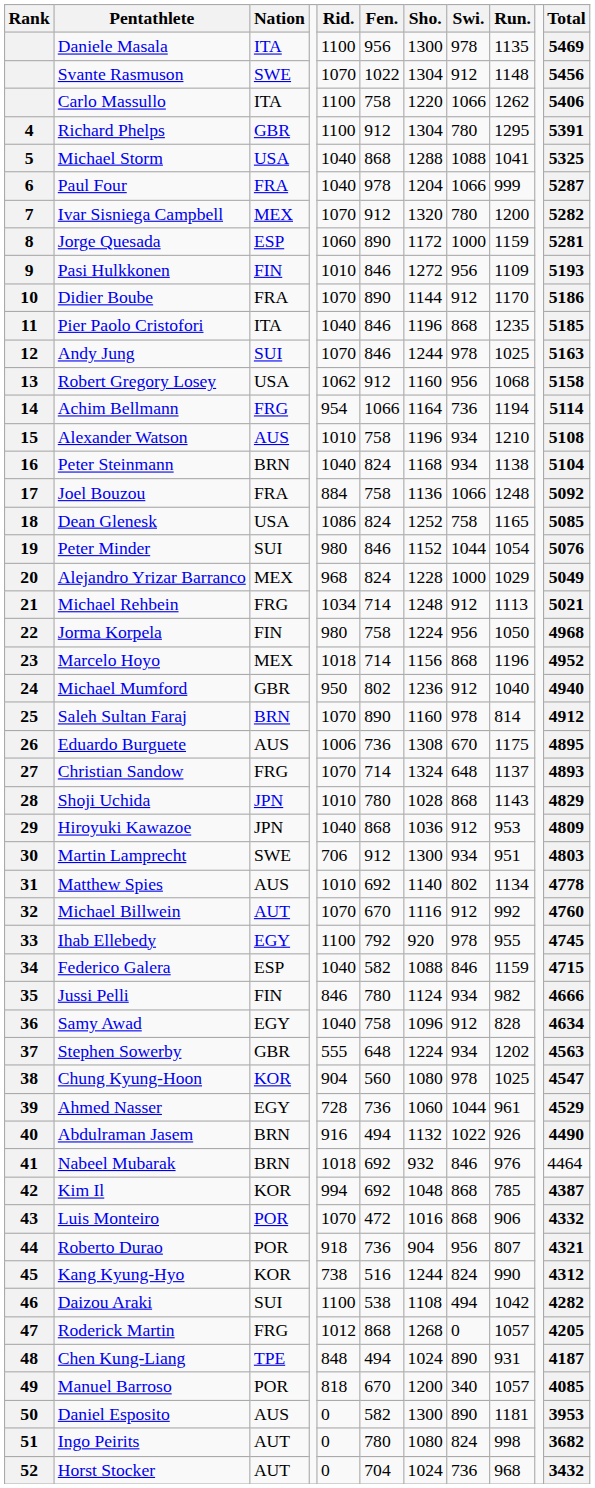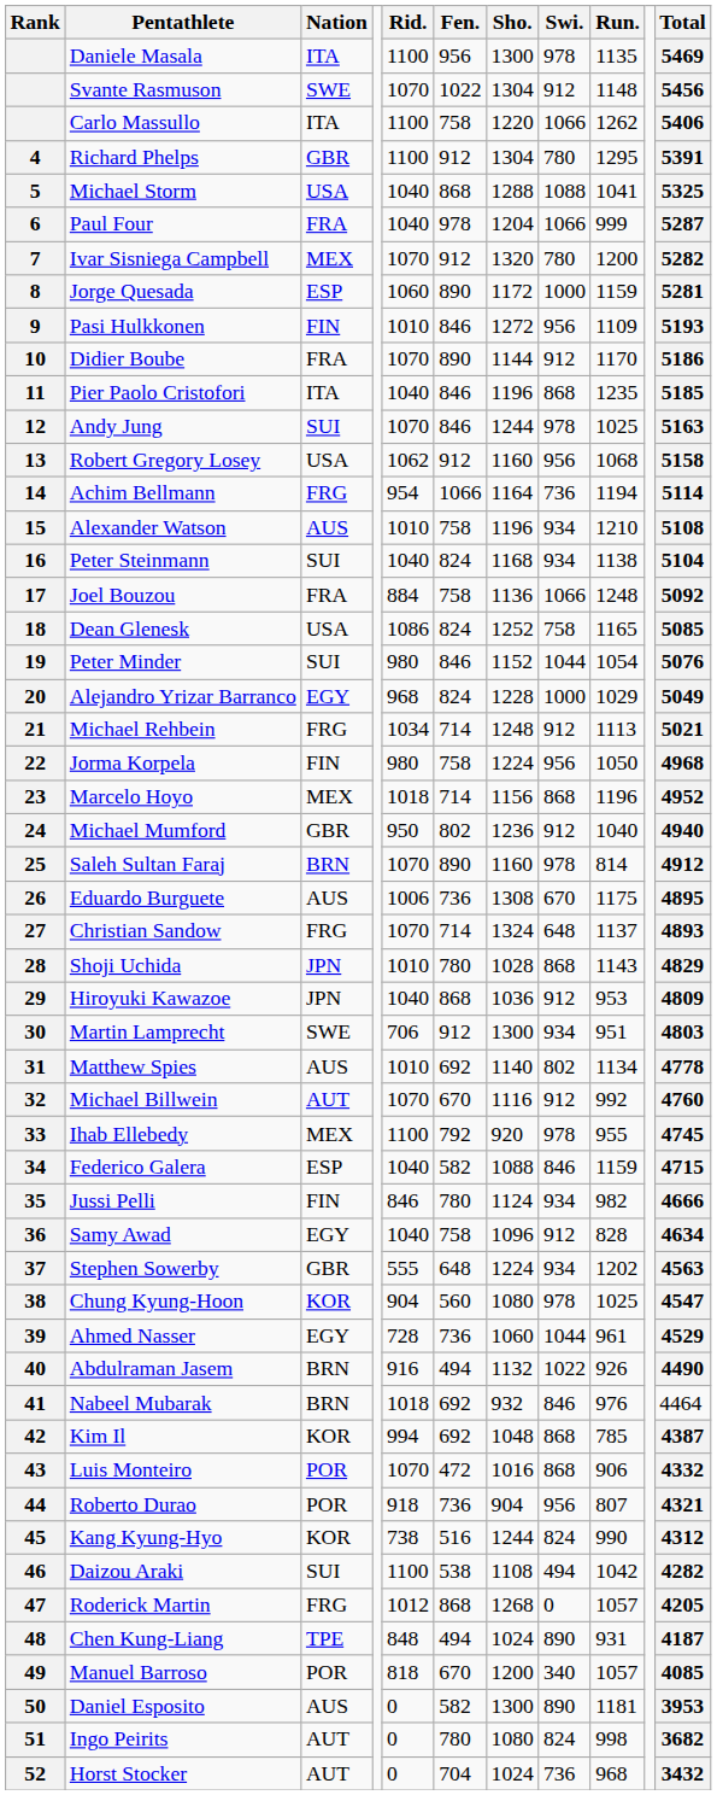 <table class="wikitable sortable">
 <tr>
 <th>Rank</th>
 <th>Pentathlete</th>
 <th>Nation</th>
 <td rowspan="53"></td>
 <th>Rid.</th>
 <th>Fen.</th>
 <th>Sho.</th>
 <th>Swi.</th>
 <th>Run.</th>
 <td rowspan="53"></td>
 <th>Total</th>
 </tr>
 <tr>
 <th></th>
 <td><a href='#'>Daniele Masala</a></td>
 <td> <a href='#'>ITA</a></td>
 <td>1100</td>
 <td>956</td>
 <td>1300</td>
 <td>978</td>
 <td>1135</td>
 <th>5469</th>
 </tr>
 <tr>
 <th></th>
 <td><a href='#'>Svante Rasmuson</a></td>
 <td> <a href='#'>SWE</a></td>
 <td>1070</td>
 <td>1022</td>
 <td>1304</td>
 <td>912</td>
 <td>1148</td>
 <th>5456</th>
 </tr>
 <tr>
 <th></th>
 <td><a href='#'>Carlo Massullo</a></td>
 <td> ITA</td>
 <td>1100</td>
 <td>758</td>
 <td>1220</td>
 <td>1066</td>
 <td>1262</td>
 <th>5406</th>
 </tr>
 <tr>
 <th>4</th>
 <td><a href='#'>Richard Phelps</a></td>
 <td> <a href='#'>GBR</a></td>
 <td>1100</td>
 <td>912</td>
 <td>1304</td>
 <td>780</td>
 <td>1295</td>
 <th>5391</th>
 </tr>
 <tr>
 <th>5</th>
 <td><a href='#'>Michael Storm</a></td>
 <td> <a href='#'>USA</a></td>
 <td>1040</td>
 <td>868</td>
 <td>1288</td>
 <td>1088</td>
 <td>1041</td>
 <th>5325</th>
 </tr>
 <tr>
 <th>6</th>
 <td><a href='#'>Paul Four</a></td>
 <td> <a href='#'>FRA</a></td>
 <td>1040</td>
 <td>978</td>
 <td>1204</td>
 <td>1066</td>
 <td>999</td>
 <th>5287</th>
 </tr>
 <tr>
 <th>7</th>
 <td><a href='#'>Ivar Sisniega Campbell</a></td>
 <td> <a href='#'>MEX</a></td>
 <td>1070</td>
 <td>912</td>
 <td>1320</td>
 <td>780</td>
 <td>1200</td>
 <th>5282</th>
 </tr>
 <tr>
 <th>8</th>
 <td><a href='#'>Jorge Quesada</a></td>
 <td> <a href='#'>ESP</a></td>
 <td>1060</td>
 <td>890</td>
 <td>1172</td>
 <td>1000</td>
 <td>1159</td>
 <th>5281</th>
 </tr>
 <tr>
 <th>9</th>
 <td><a href='#'>Pasi Hulkkonen</a></td>
 <td> <a href='#'>FIN</a></td>
 <td>1010</td>
 <td>846</td>
 <td>1272</td>
 <td>956</td>
 <td>1109</td>
 <th>5193</th>
 </tr>
 <tr>
 <th>10</th>
 <td><a href='#'>Didier Boube</a></td>
 <td> FRA</td>
 <td>1070</td>
 <td>890</td>
 <td>1144</td>
 <td>912</td>
 <td>1170</td>
 <th>5186</th>
 </tr>
 <tr>
 <th>11</th>
 <td><a href='#'>Pier Paolo Cristofori</a></td>
 <td> ITA</td>
 <td>1040</td>
 <td>846</td>
 <td>1196</td>
 <td>868</td>
 <td>1235</td>
 <th>5185</th>
 </tr>
 <tr>
 <th>12</th>
 <td><a href='#'>Andy Jung</a></td>
 <td> <a href='#'>SUI</a></td>
 <td>1070</td>
 <td>846</td>
 <td>1244</td>
 <td>978</td>
 <td>1025</td>
 <th>5163</th>
 </tr>
 <tr>
 <th>13</th>
 <td><a href='#'>Robert Gregory Losey</a></td>
 <td> USA</td>
 <td>1062</td>
 <td>912</td>
 <td>1160</td>
 <td>956</td>
 <td>1068</td>
 <th>5158</th>
 </tr>
 <tr>
 <th>14</th>
 <td><a href='#'>Achim Bellmann</a></td>
 <td> <a href='#'>FRG</a></td>
 <td>954</td>
 <td>1066</td>
 <td>1164</td>
 <td>736</td>
 <td>1194</td>
 <th>5114</th>
 </tr>
 <tr>
 <th>15</th>
 <td><a href='#'>Alexander Watson</a></td>
 <td> <a href='#'>AUS</a></td>
 <td>1010</td>
 <td>758</td>
 <td>1196</td>
 <td>934</td>
 <td>1210</td>
 <th>5108</th>
 </tr>
 <tr>
 <th>16</th>
 <td><a href='#'>Peter Steinmann</a></td>
-<td> BRN</td>
+<td> SUI</td>
 <td>1040</td>
 <td>824</td>
 <td>1168</td>
 <td>934</td>
 <td>1138</td>
 <th>5104</th>
 </tr>
 <tr>
 <th>17</th>
 <td><a href='#'>Joel Bouzou</a></td>
 <td> FRA</td>
 <td>884</td>
 <td>758</td>
 <td>1136</td>
 <td>1066</td>
 <td>1248</td>
 <th>5092</th>
 </tr>
 <tr>
 <th>18</th>
 <td><a href='#'>Dean Glenesk</a></td>
 <td> USA</td>
 <td>1086</td>
 <td>824</td>
 <td>1252</td>
 <td>758</td>
 <td>1165</td>
 <th>5085</th>
 </tr>
 <tr>
 <th>19</th>
 <td><a href='#'>Peter Minder</a></td>
 <td> SUI</td>
 <td>980</td>
 <td>846</td>
 <td>1152</td>
 <td>1044</td>
 <td>1054</td>
 <th>5076</th>
 </tr>
 <tr>
 <th>20</th>
 <td><a href='#'>Alejandro Yrizar Barranco</a></td>
-<td> MEX</td>
+<td> <a href='#'>EGY</a></td>
 <td>968</td>
 <td>824</td>
 <td>1228</td>
 <td>1000</td>
 <td>1029</td>
 <th>5049</th>
 </tr>
 <tr>
 <th>21</th>
 <td><a href='#'>Michael Rehbein</a></td>
 <td> FRG</td>
 <td>1034</td>
 <td>714</td>
 <td>1248</td>
 <td>912</td>
 <td>1113</td>
 <th>5021</th>
 </tr>
 <tr>
 <th>22</th>
 <td><a href='#'>Jorma Korpela</a></td>
 <td> FIN</td>
 <td>980</td>
 <td>758</td>
 <td>1224</td>
 <td>956</td>
 <td>1050</td>
 <th>4968</th>
 </tr>
 <tr>
 <th>23</th>
 <td><a href='#'>Marcelo Hoyo</a></td>
 <td> MEX</td>
 <td>1018</td>
 <td>714</td>
 <td>1156</td>
 <td>868</td>
 <td>1196</td>
 <th>4952</th>
 </tr>
 <tr>
 <th>24</th>
 <td><a href='#'>Michael Mumford</a></td>
 <td> GBR</td>
 <td>950</td>
 <td>802</td>
 <td>1236</td>
 <td>912</td>
 <td>1040</td>
 <th>4940</th>
 </tr>
 <tr>
 <th>25</th>
 <td><a href='#'>Saleh Sultan Faraj</a></td>
 <td> <a href='#'>BRN</a></td>
 <td>1070</td>
 <td>890</td>
 <td>1160</td>
 <td>978</td>
 <td>814</td>
 <th>4912</th>
 </tr>
 <tr>
 <th>26</th>
 <td><a href='#'>Eduardo Burguete</a></td>
 <td> AUS</td>
 <td>1006</td>
 <td>736</td>
 <td>1308</td>
 <td>670</td>
 <td>1175</td>
 <th>4895</th>
 </tr>
 <tr>
 <th>27</th>
 <td><a href='#'>Christian Sandow</a></td>
 <td> FRG</td>
 <td>1070</td>
 <td>714</td>
 <td>1324</td>
 <td>648</td>
 <td>1137</td>
 <th>4893</th>
 </tr>
 <tr>
 <th>28</th>
 <td><a href='#'>Shoji Uchida</a></td>
 <td> <a href='#'>JPN</a></td>
 <td>1010</td>
 <td>780</td>
 <td>1028</td>
 <td>868</td>
 <td>1143</td>
 <th>4829</th>
 </tr>
 <tr>
 <th>29</th>
 <td><a href='#'>Hiroyuki Kawazoe</a></td>
 <td> JPN</td>
 <td>1040</td>
 <td>868</td>
 <td>1036</td>
 <td>912</td>
 <td>953</td>
 <th>4809</th>
 </tr>
 <tr>
 <th>30</th>
 <td><a href='#'>Martin Lamprecht</a></td>
 <td> SWE</td>
 <td>706</td>
 <td>912</td>
 <td>1300</td>
 <td>934</td>
 <td>951</td>
 <th>4803</th>
 </tr>
 <tr>
 <th>31</th>
 <td><a href='#'>Matthew Spies</a></td>
 <td> AUS</td>
 <td>1010</td>
 <td>692</td>
 <td>1140</td>
 <td>802</td>
 <td>1134</td>
 <th>4778</th>
 </tr>
 <tr>
 <th>32</th>
 <td><a href='#'>Michael Billwein</a></td>
 <td> <a href='#'>AUT</a></td>
 <td>1070</td>
 <td>670</td>
 <td>1116</td>
 <td>912</td>
 <td>992</td>
 <th>4760</th>
 </tr>
 <tr>
 <th>33</th>
 <td><a href='#'>Ihab Ellebedy</a></td>
-<td> <a href='#'>EGY</a></td>
+<td> MEX</td>
 <td>1100</td>
 <td>792</td>
 <td>920</td>
 <td>978</td>
 <td>955</td>
 <th>4745</th>
 </tr>
 <tr>
 <th>34</th>
 <td><a href='#'>Federico Galera</a></td>
 <td> ESP</td>
 <td>1040</td>
 <td>582</td>
 <td>1088</td>
 <td>846</td>
 <td>1159</td>
 <th>4715</th>
 </tr>
 <tr>
 <th>35</th>
 <td><a href='#'>Jussi Pelli</a></td>
 <td> FIN</td>
 <td>846</td>
 <td>780</td>
 <td>1124</td>
 <td>934</td>
 <td>982</td>
 <th>4666</th>
 </tr>
 <tr>
 <th>36</th>
 <td><a href='#'>Samy Awad</a></td>
 <td> EGY</td>
 <td>1040</td>
 <td>758</td>
 <td>1096</td>
 <td>912</td>
 <td>828</td>
 <th>4634</th>
 </tr>
 <tr>
 <th>37</th>
 <td><a href='#'>Stephen Sowerby</a></td>
 <td> GBR</td>
 <td>555</td>
 <td>648</td>
 <td>1224</td>
 <td>934</td>
 <td>1202</td>
 <th>4563</th>
 </tr>
 <tr>
 <th>38</th>
 <td><a href='#'>Chung Kyung-Hoon</a></td>
 <td> <a href='#'>KOR</a></td>
 <td>904</td>
 <td>560</td>
 <td>1080</td>
 <td>978</td>
 <td>1025</td>
 <th>4547</th>
 </tr>
 <tr>
 <th>39</th>
 <td><a href='#'>Ahmed Nasser</a></td>
 <td> EGY</td>
 <td>728</td>
 <td>736</td>
 <td>1060</td>
 <td>1044</td>
 <td>961</td>
 <th>4529</th>
 </tr>
 <tr>
 <th>40</th>
 <td><a href='#'>Abdulraman Jasem</a></td>
 <td> BRN</td>
 <td>916</td>
 <td>494</td>
 <td>1132</td>
 <td>1022</td>
 <td>926</td>
 <th>4490</th>
 </tr>
 <tr>
 <th>41</th>
 <td><a href='#'>Nabeel Mubarak</a></td>
 <td> BRN</td>
 <td>1018</td>
 <td>692</td>
 <td>932</td>
 <td>846</td>
 <td>976</td>
 <td>4464</td>
 </tr>
 <tr>
 <th>42</th>
 <td><a href='#'>Kim Il</a></td>
 <td> KOR</td>
 <td>994</td>
 <td>692</td>
 <td>1048</td>
 <td>868</td>
 <td>785</td>
 <th>4387</th>
 </tr>
 <tr>
 <th>43</th>
 <td><a href='#'>Luis Monteiro</a></td>
 <td> <a href='#'>POR</a></td>
 <td>1070</td>
 <td>472</td>
 <td>1016</td>
 <td>868</td>
 <td>906</td>
 <th>4332</th>
 </tr>
 <tr>
 <th>44</th>
 <td><a href='#'>Roberto Durao</a></td>
 <td> POR</td>
 <td>918</td>
 <td>736</td>
 <td>904</td>
 <td>956</td>
 <td>807</td>
 <th>4321</th>
 </tr>
 <tr>
 <th>45</th>
 <td><a href='#'>Kang Kyung-Hyo</a></td>
 <td> KOR</td>
 <td>738</td>
 <td>516</td>
 <td>1244</td>
 <td>824</td>
 <td>990</td>
 <th>4312</th>
 </tr>
 <tr>
 <th>46</th>
 <td><a href='#'>Daizou Araki</a></td>
 <td> SUI</td>
 <td>1100</td>
 <td>538</td>
 <td>1108</td>
 <td>494</td>
 <td>1042</td>
 <th>4282</th>
 </tr>
 <tr>
 <th>47</th>
 <td><a href='#'>Roderick Martin</a></td>
 <td> FRG</td>
 <td>1012</td>
 <td>868</td>
 <td>1268</td>
 <td>0</td>
 <td>1057</td>
 <th>4205</th>
 </tr>
 <tr>
 <th>48</th>
 <td><a href='#'>Chen Kung-Liang</a></td>
 <td> <a href='#'>TPE</a></td>
 <td>848</td>
 <td>494</td>
 <td>1024</td>
 <td>890</td>
 <td>931</td>
 <th>4187</th>
 </tr>
 <tr>
 <th>49</th>
 <td><a href='#'>Manuel Barroso</a></td>
 <td> POR</td>
 <td>818</td>
 <td>670</td>
 <td>1200</td>
 <td>340</td>
 <td>1057</td>
 <th>4085</th>
 </tr>
 <tr>
 <th>50</th>
 <td><a href='#'>Daniel Esposito</a></td>
 <td> AUS</td>
 <td>0</td>
 <td>582</td>
 <td>1300</td>
 <td>890</td>
 <td>1181</td>
 <th>3953</th>
 </tr>
 <tr>
 <th>51</th>
 <td><a href='#'>Ingo Peirits</a></td>
 <td> AUT</td>
 <td>0</td>
 <td>780</td>
 <td>1080</td>
 <td>824</td>
 <td>998</td>
 <th>3682</th>
 </tr>
 <tr>
 <th>52</th>
 <td><a href='#'>Horst Stocker</a></td>
 <td> AUT</td>
 <td>0</td>
 <td>704</td>
 <td>1024</td>
 <td>736</td>
 <td>968</td>
 <th>3432</th>
 </tr>
 </table>
